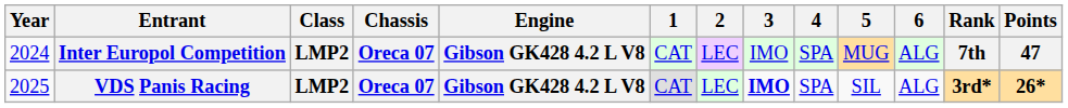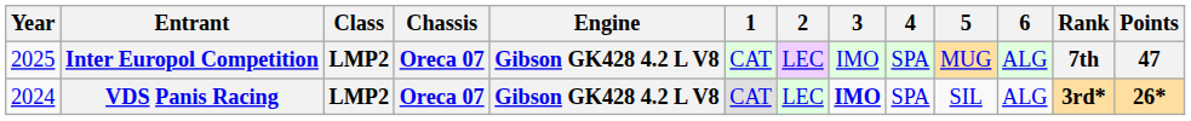 <table class="wikitable" style="text-align:center; font-size:85%">
 <tr>
 <th>Year</th>
 <th>Entrant</th>
 <th>Class</th>
 <th>Chassis</th>
 <th>Engine</th>
 <th>1</th>
 <th>2</th>
 <th>3</th>
 <th>4</th>
 <th>5</th>
 <th>6</th>
 <th>Rank</th>
 <th>Points</th>
 </tr>
 <tr>
-<td><a href='#'>2024</a></td>
+<td><a href='#'>2025</a></td>
 <th nowrap><a href='#'>Inter Europol Competition</a></th>
 <th>LMP2</th>
 <th nowrap><a href='#'>Oreca 07</a></th>
 <th nowrap><a href='#'>Gibson</a> GK428 4.2 L V8</th>
 <td style="background:#DFFFDF;"><a href='#'>CAT</a><br></td>
 <td style="background:#EFCFFF;"><a href='#'>LEC</a><br></td>
 <td style="background:#DFFFDF;"><a href='#'>IMO</a><br></td>
 <td style="background:#DFFFDF;"><a href='#'>SPA</a><br></td>
 <td style="background:#FFDF9F;"><a href='#'>MUG</a><br></td>
 <td style="background:#DFFFDF;"><a href='#'>ALG</a><br></td>
 <th>7th</th>
 <th>47</th>
 </tr>
 <tr>
-<td><a href='#'>2025</a></td>
+<td><a href='#'>2024</a></td>
 <th nowrap><a href='#'>VDS</a> <a href='#'>Panis Racing</a></th>
 <th>LMP2</th>
 <th nowrap><a href='#'>Oreca 07</a></th>
 <th nowrap><a href='#'>Gibson</a> GK428 4.2 L V8</th>
 <td style="background:#DFDFDF;"><a href='#'>CAT</a><br></td>
 <td style="background:#DFFFDF;"><a href='#'>LEC</a><br></td>
 <td style="background:#;"><strong><a href='#'>IMO</a><br></strong></td>
 <td style="background:#;"><a href='#'>SPA</a><br></td>
 <td style="background:#;"><a href='#'>SIL</a><br></td>
 <td style="background:#;"><a href='#'>ALG</a><br></td>
 <th style="background:#FFDF9F;">3rd*</th>
 <th style="background:#FFDF9F;">26*</th>
 </tr>
 </table>
